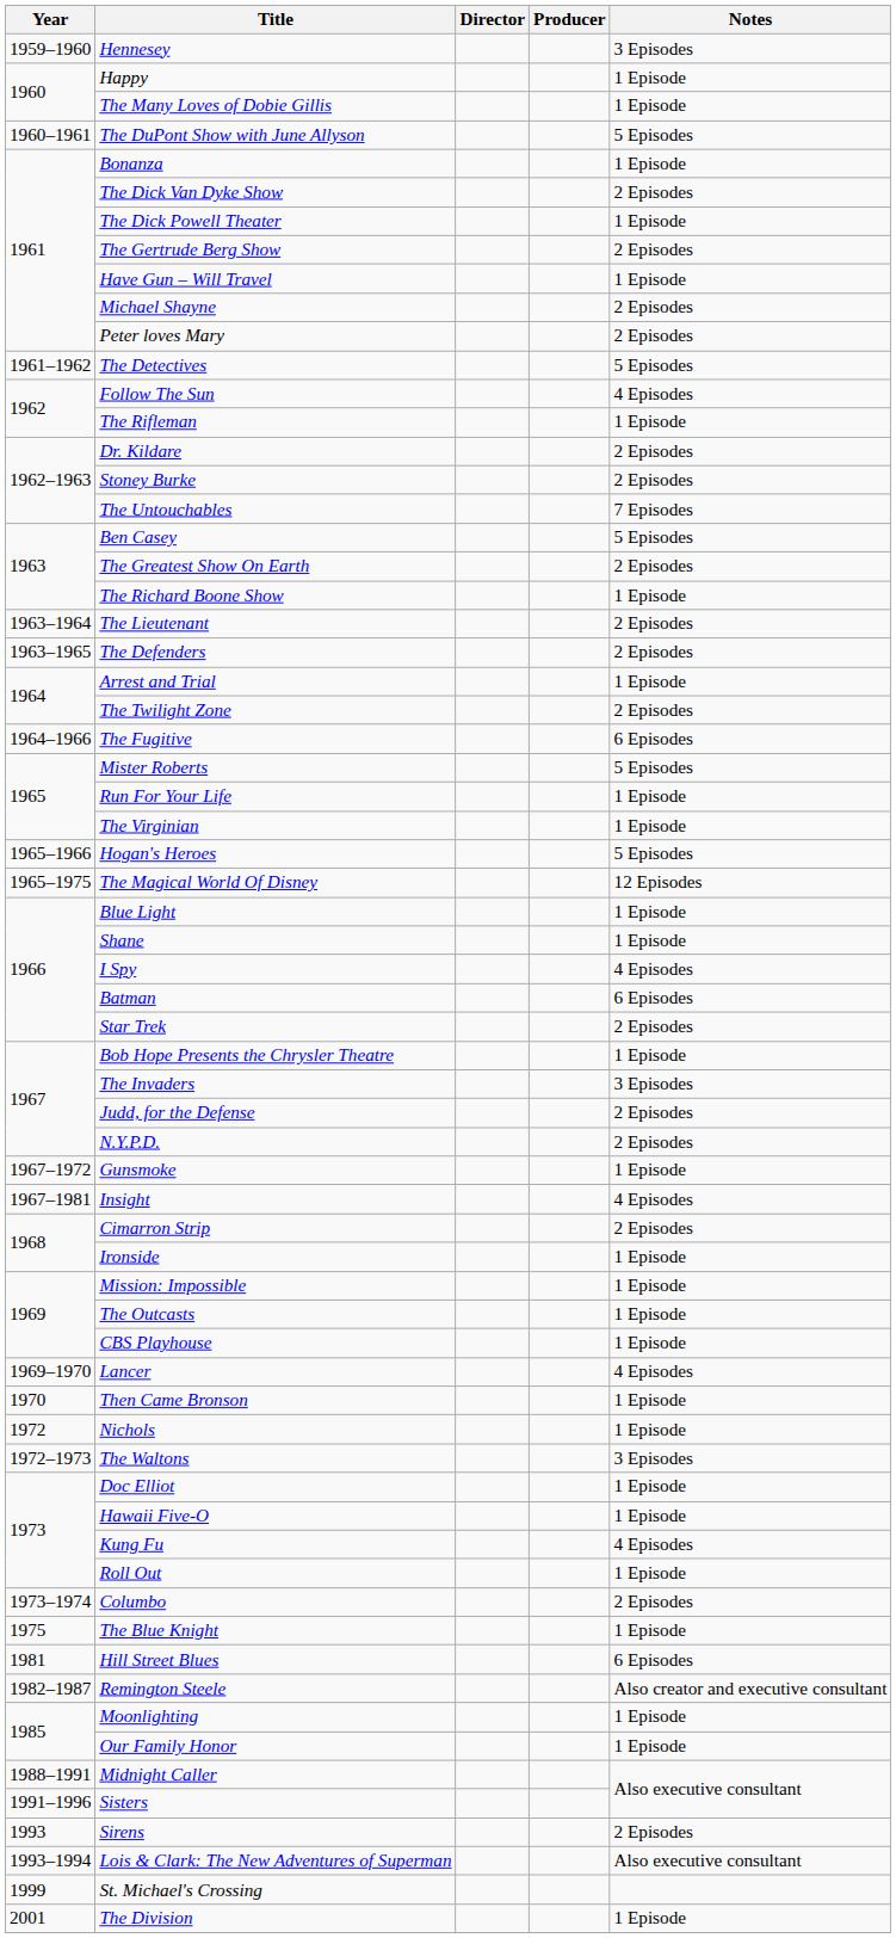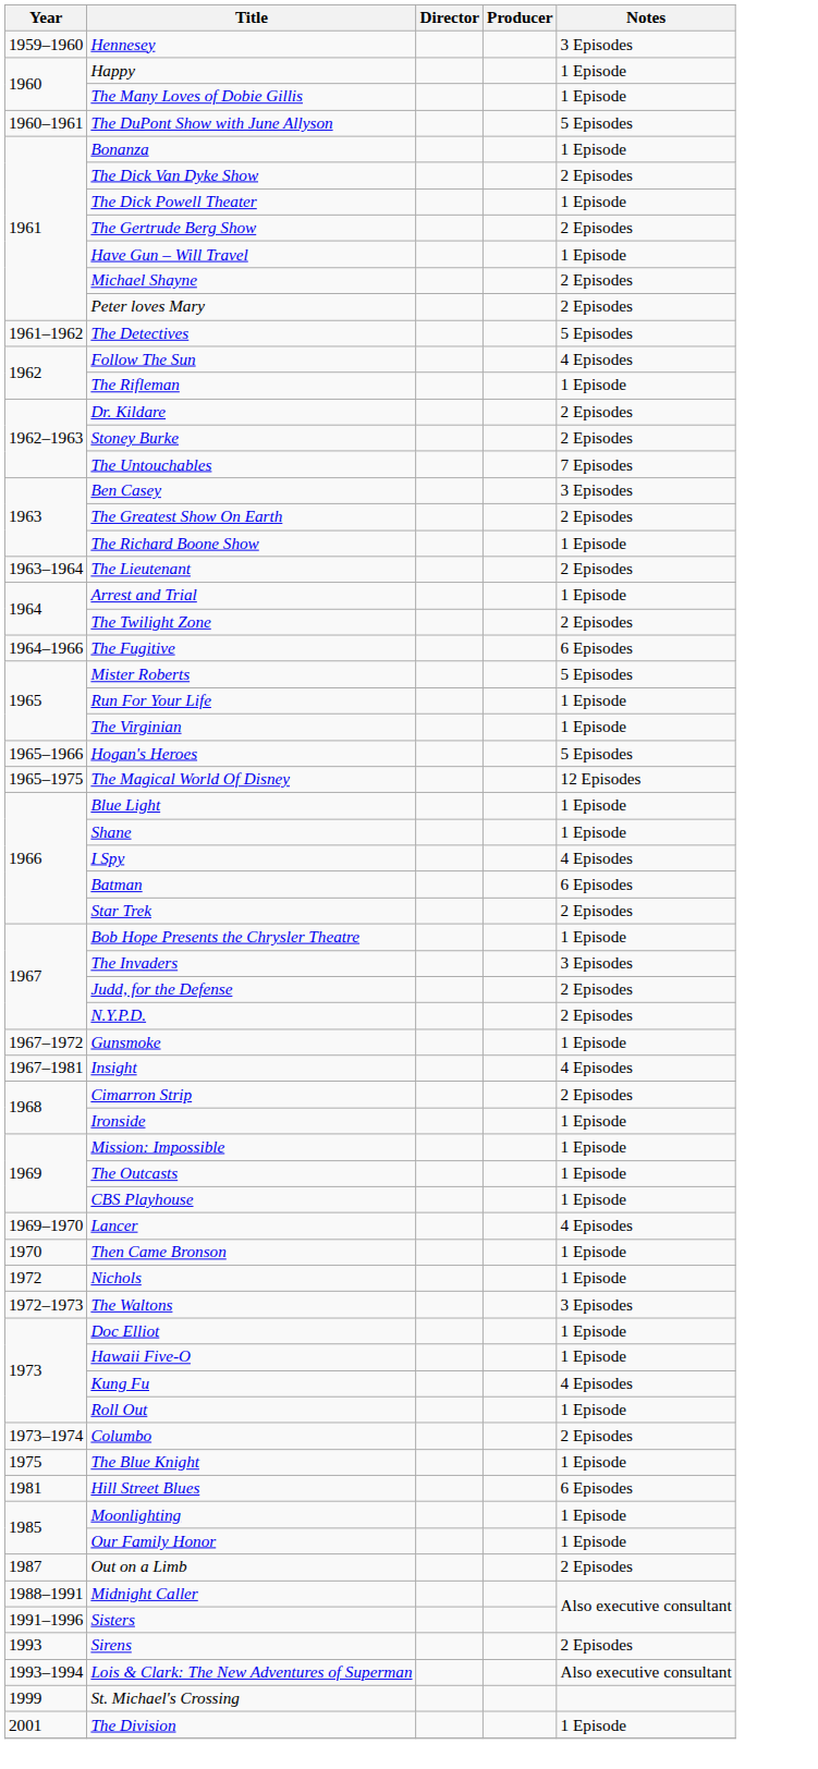 <table class="wikitable">
 <tr>
 <th>Year</th>
 <th>Title</th>
 <th>Director</th>
 <th>Producer</th>
 <th>Notes</th>
 </tr>
 <tr>
 <td>1959–1960</td>
 <td><em><a href='#'>Hennesey</a></em></td>
 <td></td>
 <td></td>
 <td>3 Episodes</td>
 </tr>
 <tr>
 <td rowspan=2>1960</td>
 <td><em>Happy</em></td>
 <td></td>
 <td></td>
 <td>1 Episode</td>
 </tr>
 <tr>
 <td><em><a href='#'>The Many Loves of Dobie Gillis</a></em></td>
 <td></td>
 <td></td>
 <td>1 Episode</td>
 </tr>
 <tr>
 <td>1960–1961</td>
 <td><em><a href='#'>The DuPont Show with June Allyson</a></em></td>
 <td></td>
 <td></td>
 <td>5 Episodes</td>
 </tr>
 <tr>
 <td rowspan=7>1961</td>
 <td><em><a href='#'>Bonanza</a></em></td>
 <td></td>
 <td></td>
 <td>1 Episode</td>
 </tr>
 <tr>
 <td><em><a href='#'>The Dick Van Dyke Show</a></em></td>
 <td></td>
 <td></td>
 <td>2 Episodes</td>
 </tr>
 <tr>
 <td><em><a href='#'>The Dick Powell Theater</a></em></td>
 <td></td>
 <td></td>
 <td>1 Episode</td>
 </tr>
 <tr>
 <td><em><a href='#'>The Gertrude Berg Show</a></em></td>
 <td></td>
 <td></td>
 <td>2 Episodes</td>
 </tr>
 <tr>
 <td><em><a href='#'>Have Gun – Will Travel</a></em></td>
 <td></td>
 <td></td>
 <td>1 Episode</td>
 </tr>
 <tr>
 <td><em><a href='#'>Michael Shayne</a></em></td>
 <td></td>
 <td></td>
 <td>2 Episodes</td>
 </tr>
 <tr>
 <td><em>Peter loves Mary</em></td>
 <td></td>
 <td></td>
 <td>2 Episodes</td>
 </tr>
 <tr>
 <td>1961–1962</td>
 <td><em><a href='#'>The Detectives</a></em></td>
 <td></td>
 <td></td>
 <td>5 Episodes</td>
 </tr>
 <tr>
 <td rowspan=2>1962</td>
 <td><em><a href='#'>Follow The Sun</a></em></td>
 <td></td>
 <td></td>
 <td>4 Episodes</td>
 </tr>
 <tr>
 <td><em><a href='#'>The Rifleman</a></em></td>
 <td></td>
 <td></td>
 <td>1 Episode</td>
 </tr>
 <tr>
 <td rowspan=3>1962–1963</td>
 <td><em><a href='#'>Dr. Kildare</a></em></td>
 <td></td>
 <td></td>
 <td>2 Episodes</td>
 </tr>
 <tr>
 <td><em><a href='#'>Stoney Burke</a></em></td>
 <td></td>
 <td></td>
 <td>2 Episodes</td>
 </tr>
 <tr>
 <td><em><a href='#'>The Untouchables</a></em></td>
 <td></td>
 <td></td>
 <td>7 Episodes</td>
 </tr>
 <tr>
 <td rowspan=3>1963</td>
 <td><em><a href='#'>Ben Casey</a></em></td>
 <td></td>
 <td></td>
-<td>5 Episodes</td>
+<td>3 Episodes</td>
 </tr>
 <tr>
 <td><em><a href='#'>The Greatest Show On Earth</a></em></td>
 <td></td>
 <td></td>
 <td>2 Episodes</td>
 </tr>
 <tr>
 <td><em><a href='#'>The Richard Boone Show</a></em></td>
 <td></td>
 <td></td>
 <td>1 Episode</td>
 </tr>
 <tr>
 <td>1963–1964</td>
 <td><em><a href='#'>The Lieutenant</a></em></td>
-<td></td>
-<td></td>
-<td>2 Episodes</td>
-</tr>
-<tr>
-<td>1963–1965</td>
-<td><em><a href='#'>The Defenders</a></em></td>
 <td></td>
 <td></td>
 <td>2 Episodes</td>
 </tr>
 <tr>
 <td rowspan=2>1964</td>
 <td><em><a href='#'>Arrest and Trial</a></em></td>
 <td></td>
 <td></td>
 <td>1 Episode</td>
 </tr>
 <tr>
 <td><em><a href='#'>The Twilight Zone</a></em></td>
 <td></td>
 <td></td>
 <td>2 Episodes</td>
 </tr>
 <tr>
 <td>1964–1966</td>
 <td><em><a href='#'>The Fugitive</a></em></td>
 <td></td>
 <td></td>
 <td>6 Episodes</td>
 </tr>
 <tr>
 <td rowspan=3>1965</td>
 <td><em><a href='#'>Mister Roberts</a></em></td>
 <td></td>
 <td></td>
 <td>5 Episodes</td>
 </tr>
 <tr>
 <td><em><a href='#'>Run For Your Life</a></em></td>
 <td></td>
 <td></td>
 <td>1 Episode</td>
 </tr>
 <tr>
 <td><em><a href='#'>The Virginian</a></em></td>
 <td></td>
 <td></td>
 <td>1 Episode</td>
 </tr>
 <tr>
 <td>1965–1966</td>
 <td><em><a href='#'>Hogan's Heroes</a></em></td>
 <td></td>
 <td></td>
 <td>5 Episodes</td>
 </tr>
 <tr>
 <td>1965–1975</td>
 <td><em><a href='#'>The Magical World Of Disney</a></em></td>
 <td></td>
 <td></td>
 <td>12 Episodes</td>
 </tr>
 <tr>
 <td rowspan=5>1966</td>
 <td><em><a href='#'>Blue Light</a></em></td>
 <td></td>
 <td></td>
 <td>1 Episode</td>
 </tr>
 <tr>
 <td><em><a href='#'>Shane</a></em></td>
 <td></td>
 <td></td>
 <td>1 Episode</td>
 </tr>
 <tr>
 <td><em><a href='#'>I Spy</a></em></td>
 <td></td>
 <td></td>
 <td>4 Episodes</td>
 </tr>
 <tr>
 <td><em><a href='#'>Batman</a></em></td>
 <td></td>
 <td></td>
 <td>6 Episodes</td>
 </tr>
 <tr>
 <td><em><a href='#'>Star Trek</a></em></td>
 <td></td>
 <td></td>
 <td>2 Episodes</td>
 </tr>
 <tr>
 <td rowspan=4>1967</td>
 <td><em><a href='#'>Bob Hope Presents the Chrysler Theatre</a></em></td>
 <td></td>
 <td></td>
 <td>1 Episode</td>
 </tr>
 <tr>
 <td><em><a href='#'>The Invaders</a></em></td>
 <td></td>
 <td></td>
 <td>3 Episodes</td>
 </tr>
 <tr>
 <td><em><a href='#'>Judd, for the Defense</a></em></td>
 <td></td>
 <td></td>
 <td>2 Episodes</td>
 </tr>
 <tr>
 <td><em><a href='#'>N.Y.P.D.</a></em></td>
 <td></td>
 <td></td>
 <td>2 Episodes</td>
 </tr>
 <tr>
 <td>1967–1972</td>
 <td><em><a href='#'>Gunsmoke</a></em></td>
 <td></td>
 <td></td>
 <td>1 Episode</td>
 </tr>
 <tr>
 <td>1967–1981</td>
 <td><em><a href='#'>Insight</a></em></td>
 <td></td>
 <td></td>
 <td>4 Episodes</td>
 </tr>
 <tr>
 <td rowspan=2>1968</td>
 <td><em><a href='#'>Cimarron Strip</a></em></td>
 <td></td>
 <td></td>
 <td>2 Episodes</td>
 </tr>
 <tr>
 <td><em><a href='#'>Ironside</a></em></td>
 <td></td>
 <td></td>
 <td>1 Episode</td>
 </tr>
 <tr>
 <td rowspan=3>1969</td>
 <td><em><a href='#'>Mission: Impossible</a></em></td>
 <td></td>
 <td></td>
 <td>1 Episode</td>
 </tr>
 <tr>
 <td><em><a href='#'>The Outcasts</a></em></td>
 <td></td>
 <td></td>
 <td>1 Episode</td>
 </tr>
 <tr>
 <td><em><a href='#'>CBS Playhouse</a></em></td>
 <td></td>
 <td></td>
 <td>1 Episode</td>
 </tr>
 <tr>
 <td>1969–1970</td>
 <td><em><a href='#'>Lancer</a></em></td>
 <td></td>
 <td></td>
 <td>4 Episodes</td>
 </tr>
 <tr>
 <td>1970</td>
 <td><em><a href='#'>Then Came Bronson</a></em></td>
 <td></td>
 <td></td>
 <td>1 Episode</td>
 </tr>
 <tr>
 <td>1972</td>
 <td><em><a href='#'>Nichols</a></em></td>
 <td></td>
 <td></td>
 <td>1 Episode</td>
 </tr>
 <tr>
 <td>1972–1973</td>
 <td><em><a href='#'>The Waltons</a></em></td>
 <td></td>
 <td></td>
 <td>3 Episodes</td>
 </tr>
 <tr>
 <td rowspan=4>1973</td>
 <td><em><a href='#'>Doc Elliot</a></em></td>
 <td></td>
 <td></td>
 <td>1 Episode</td>
 </tr>
 <tr>
 <td><em><a href='#'>Hawaii Five-O</a></em></td>
 <td></td>
 <td></td>
 <td>1 Episode</td>
 </tr>
 <tr>
 <td><em><a href='#'>Kung Fu</a></em></td>
 <td></td>
 <td></td>
 <td>4 Episodes</td>
 </tr>
 <tr>
 <td><em><a href='#'>Roll Out</a></em></td>
 <td></td>
 <td></td>
 <td>1 Episode</td>
 </tr>
 <tr>
 <td>1973–1974</td>
 <td><em><a href='#'>Columbo</a></em></td>
 <td></td>
 <td></td>
 <td>2 Episodes</td>
 </tr>
 <tr>
 <td>1975</td>
 <td><em><a href='#'>The Blue Knight</a></em></td>
 <td></td>
 <td></td>
 <td>1 Episode</td>
 </tr>
 <tr>
 <td>1981</td>
 <td><em><a href='#'>Hill Street Blues</a></em></td>
 <td></td>
 <td></td>
 <td>6 Episodes</td>
 </tr>
 <tr>
-<td>1982–1987</td>
-<td><em><a href='#'>Remington Steele</a></em></td>
-<td></td>
-<td></td>
-<td>Also creator and executive consultant</td>
-</tr>
-<tr>
 <td rowspan=2>1985</td>
 <td><em><a href='#'>Moonlighting</a></em></td>
 <td></td>
 <td></td>
 <td>1 Episode</td>
 </tr>
 <tr>
 <td><em><a href='#'>Our Family Honor</a></em></td>
 <td></td>
 <td></td>
 <td>1 Episode</td>
+</tr>
+<tr>
+<td>1987</td>
+<td><em>Out on a Limb</em></td>
+<td></td>
+<td></td>
+<td>2 Episodes</td>
 </tr>
 <tr>
 <td>1988–1991</td>
 <td><em><a href='#'>Midnight Caller</a></em></td>
 <td></td>
 <td></td>
 <td rowspan=2>Also executive consultant</td>
 </tr>
 <tr>
 <td>1991–1996</td>
 <td><em><a href='#'>Sisters</a></em></td>
 <td></td>
 <td></td>
 </tr>
 <tr>
 <td>1993</td>
 <td><em><a href='#'>Sirens</a></em></td>
 <td></td>
 <td></td>
 <td>2 Episodes</td>
 </tr>
 <tr>
 <td>1993–1994</td>
 <td><em><a href='#'>Lois & Clark: The New Adventures of Superman</a></em></td>
 <td></td>
 <td></td>
 <td>Also executive consultant</td>
 </tr>
 <tr>
 <td>1999</td>
 <td><em>St. Michael's Crossing</em></td>
 <td></td>
 <td></td>
 <td></td>
 </tr>
 <tr>
 <td>2001</td>
 <td><em><a href='#'>The Division</a></em></td>
 <td></td>
 <td></td>
 <td>1 Episode</td>
 </tr>
 <tr>
 </tr>
 </table>
